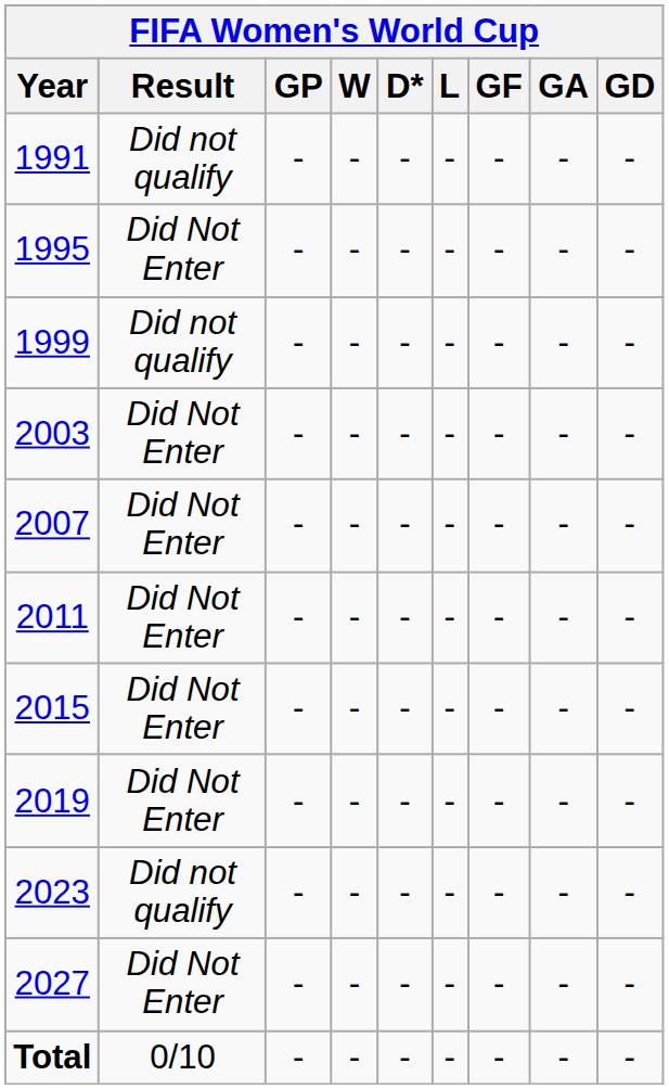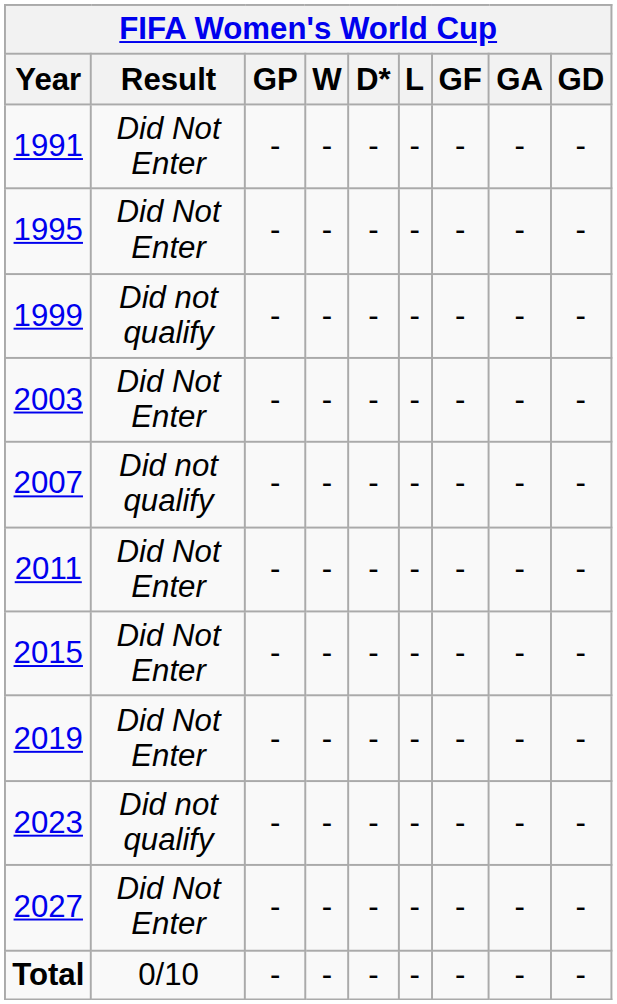 <table class="wikitable" style="text-align: center; width:50%;">
 <tr>
 <th colspan=10><a href='#'>FIFA Women's World Cup</a></th>
 </tr>
 <tr>
 <th>Year</th>
 <th>Result</th>
 <th>GP</th>
 <th>W</th>
 <th>D*</th>
 <th>L</th>
 <th>GF</th>
 <th>GA</th>
 <th>GD</th>
 </tr>
 <tr>
 <td> <a href='#'>1991</a></td>
-<td><em>Did not qualify</em></td>
+<td><em>Did Not Enter</em></td>
 <td>-</td>
 <td>-</td>
 <td>-</td>
 <td>-</td>
 <td>-</td>
 <td>-</td>
 <td>-</td>
 </tr>
 <tr>
 <td> <a href='#'>1995</a></td>
 <td><em>Did Not Enter</em></td>
 <td>-</td>
 <td>-</td>
 <td>-</td>
 <td>-</td>
 <td>-</td>
 <td>-</td>
 <td>-</td>
 </tr>
 <tr>
 <td> <a href='#'>1999</a></td>
 <td><em>Did not qualify</em></td>
 <td>-</td>
 <td>-</td>
 <td>-</td>
 <td>-</td>
 <td>-</td>
 <td>-</td>
 <td>-</td>
 </tr>
 <tr>
 <td> <a href='#'>2003</a></td>
 <td><em>Did Not Enter</em></td>
 <td>-</td>
 <td>-</td>
 <td>-</td>
 <td>-</td>
 <td>-</td>
 <td>-</td>
 <td>-</td>
 </tr>
 <tr>
 <td> <a href='#'>2007</a></td>
-<td><em>Did Not Enter</em></td>
+<td><em>Did not qualify</em></td>
 <td>-</td>
 <td>-</td>
 <td>-</td>
 <td>-</td>
 <td>-</td>
 <td>-</td>
 <td>-</td>
 </tr>
 <tr>
 <td> <a href='#'>2011</a></td>
 <td><em>Did Not Enter</em></td>
 <td>-</td>
 <td>-</td>
 <td>-</td>
 <td>-</td>
 <td>-</td>
 <td>-</td>
 <td>-</td>
 </tr>
 <tr>
 <td> <a href='#'>2015</a></td>
 <td><em>Did Not Enter</em></td>
 <td>-</td>
 <td>-</td>
 <td>-</td>
 <td>-</td>
 <td>-</td>
 <td>-</td>
 <td>-</td>
 </tr>
 <tr>
 <td> <a href='#'>2019</a></td>
 <td><em>Did Not Enter</em></td>
 <td>-</td>
 <td>-</td>
 <td>-</td>
 <td>-</td>
 <td>-</td>
 <td>-</td>
 <td>-</td>
 </tr>
 <tr>
 <td> <a href='#'>2023</a></td>
 <td><em>Did not qualify</em></td>
 <td>-</td>
 <td>-</td>
 <td>-</td>
 <td>-</td>
 <td>-</td>
 <td>-</td>
 <td>-</td>
 </tr>
 <tr>
 <td> <a href='#'>2027</a></td>
 <td><em>Did Not Enter</em></td>
 <td>-</td>
 <td>-</td>
 <td>-</td>
 <td>-</td>
 <td>-</td>
 <td>-</td>
 <td>-</td>
 </tr>
 <tr>
 <td><strong>Total</strong></td>
 <td>0/10</td>
 <td>-</td>
 <td>-</td>
 <td>-</td>
 <td>-</td>
 <td>-</td>
 <td>-</td>
 <td>-</td>
 </tr>
 </table>
